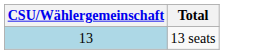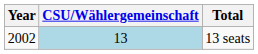 <table class="wikitable" style="text-align:center">
 <tr>
+<th>Year</th>
 <th><a href='#'>CSU/Wählergemeinschaft</a></th>
 <th>Total</th>
 </tr>
 <tr>
+<td>2002</td>
 <td style="background: lightblue;">13</td>
 <td>13 seats</td>
 </tr>
 </table>
